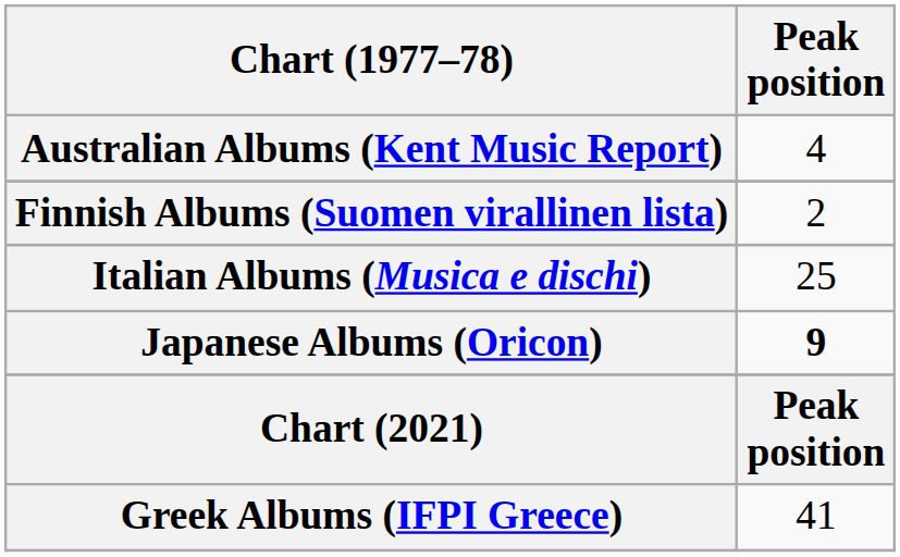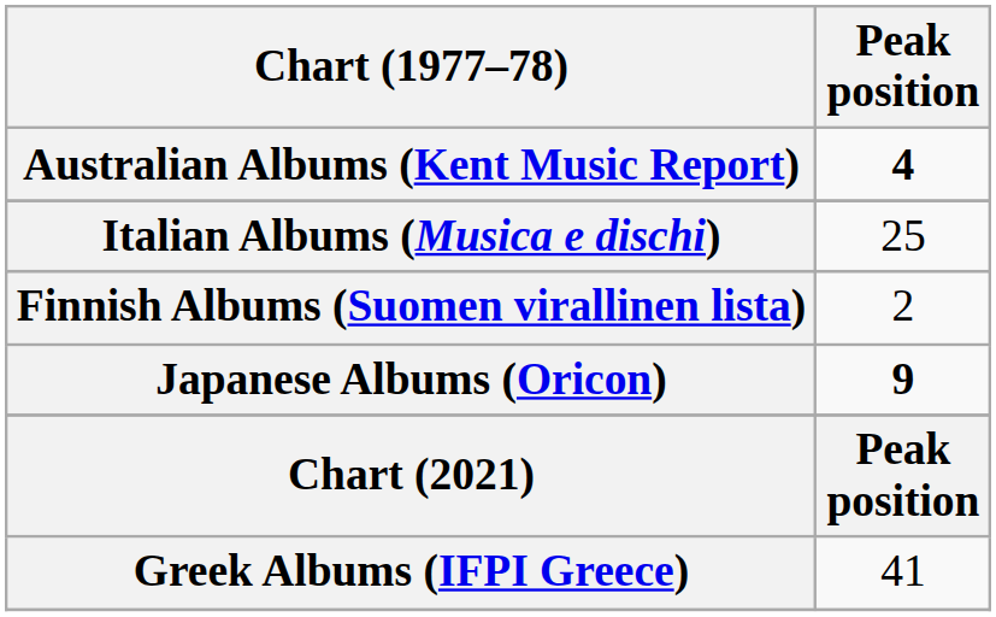 <table class="wikitable sortable plainrowheaders" style="text-align:center;">
 <tr>
 <th scope="col">Chart (1977–78)</th>
 <th scope="col">Peak<br>position</th>
 </tr>
 <tr>
 <th scope="row">Australian Albums (<a href='#'>Kent Music Report</a>)</th>
-<td>4</td>
+<td><strong>4</strong></td>
 </tr>
 <tr>
 </tr>
 <tr>
 </tr>
 <tr>
 </tr>
 <tr>
-<th scope="row">Finnish Albums (<a href='#'>Suomen virallinen lista</a>)</th>
-<td style="text-align:center;">2</td>
+<th scope="row">Italian Albums (<em><a href='#'>Musica e dischi</a></em>)</th>
+<td>25</td>
 </tr>
 <tr>
 </tr>
 <tr>
-<th scope="row">Italian Albums (<em><a href='#'>Musica e dischi</a></em>)</th>
-<td>25</td>
+<th scope="row">Finnish Albums (<a href='#'>Suomen virallinen lista</a>)</th>
+<td style="text-align:center;">2</td>
 </tr>
 <tr>
 <th scope="row">Japanese Albums (<a href='#'>Oricon</a>)</th>
 <td><strong>9</strong></td>
 </tr>
 <tr>
 </tr>
 <tr>
 </tr>
 <tr>
 </tr>
 <tr>
 </tr>
 <tr>
 </tr>
 <tr>
 <th scope="col">Chart (2021)</th>
 <th scope="col">Peak<br>position</th>
 </tr>
 <tr>
 <th scope="row">Greek Albums (<a href='#'>IFPI Greece</a>)</th>
 <td>41</td>
 </tr>
 <tr>
 </tr>
 <tr>
 </tr>
 </table>
